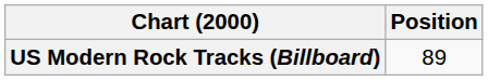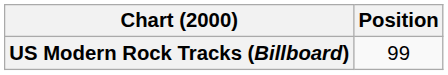 <table class="wikitable plainrowheaders" style="text-align:center">
 <tr>
 <th scope="col">Chart (2000)</th>
 <th scope="col">Position</th>
 </tr>
 <tr>
 <th scope="row">US Modern Rock Tracks (<em>Billboard</em>)</th>
-<td>89</td>
+<td>99</td>
 </tr>
 </table>
